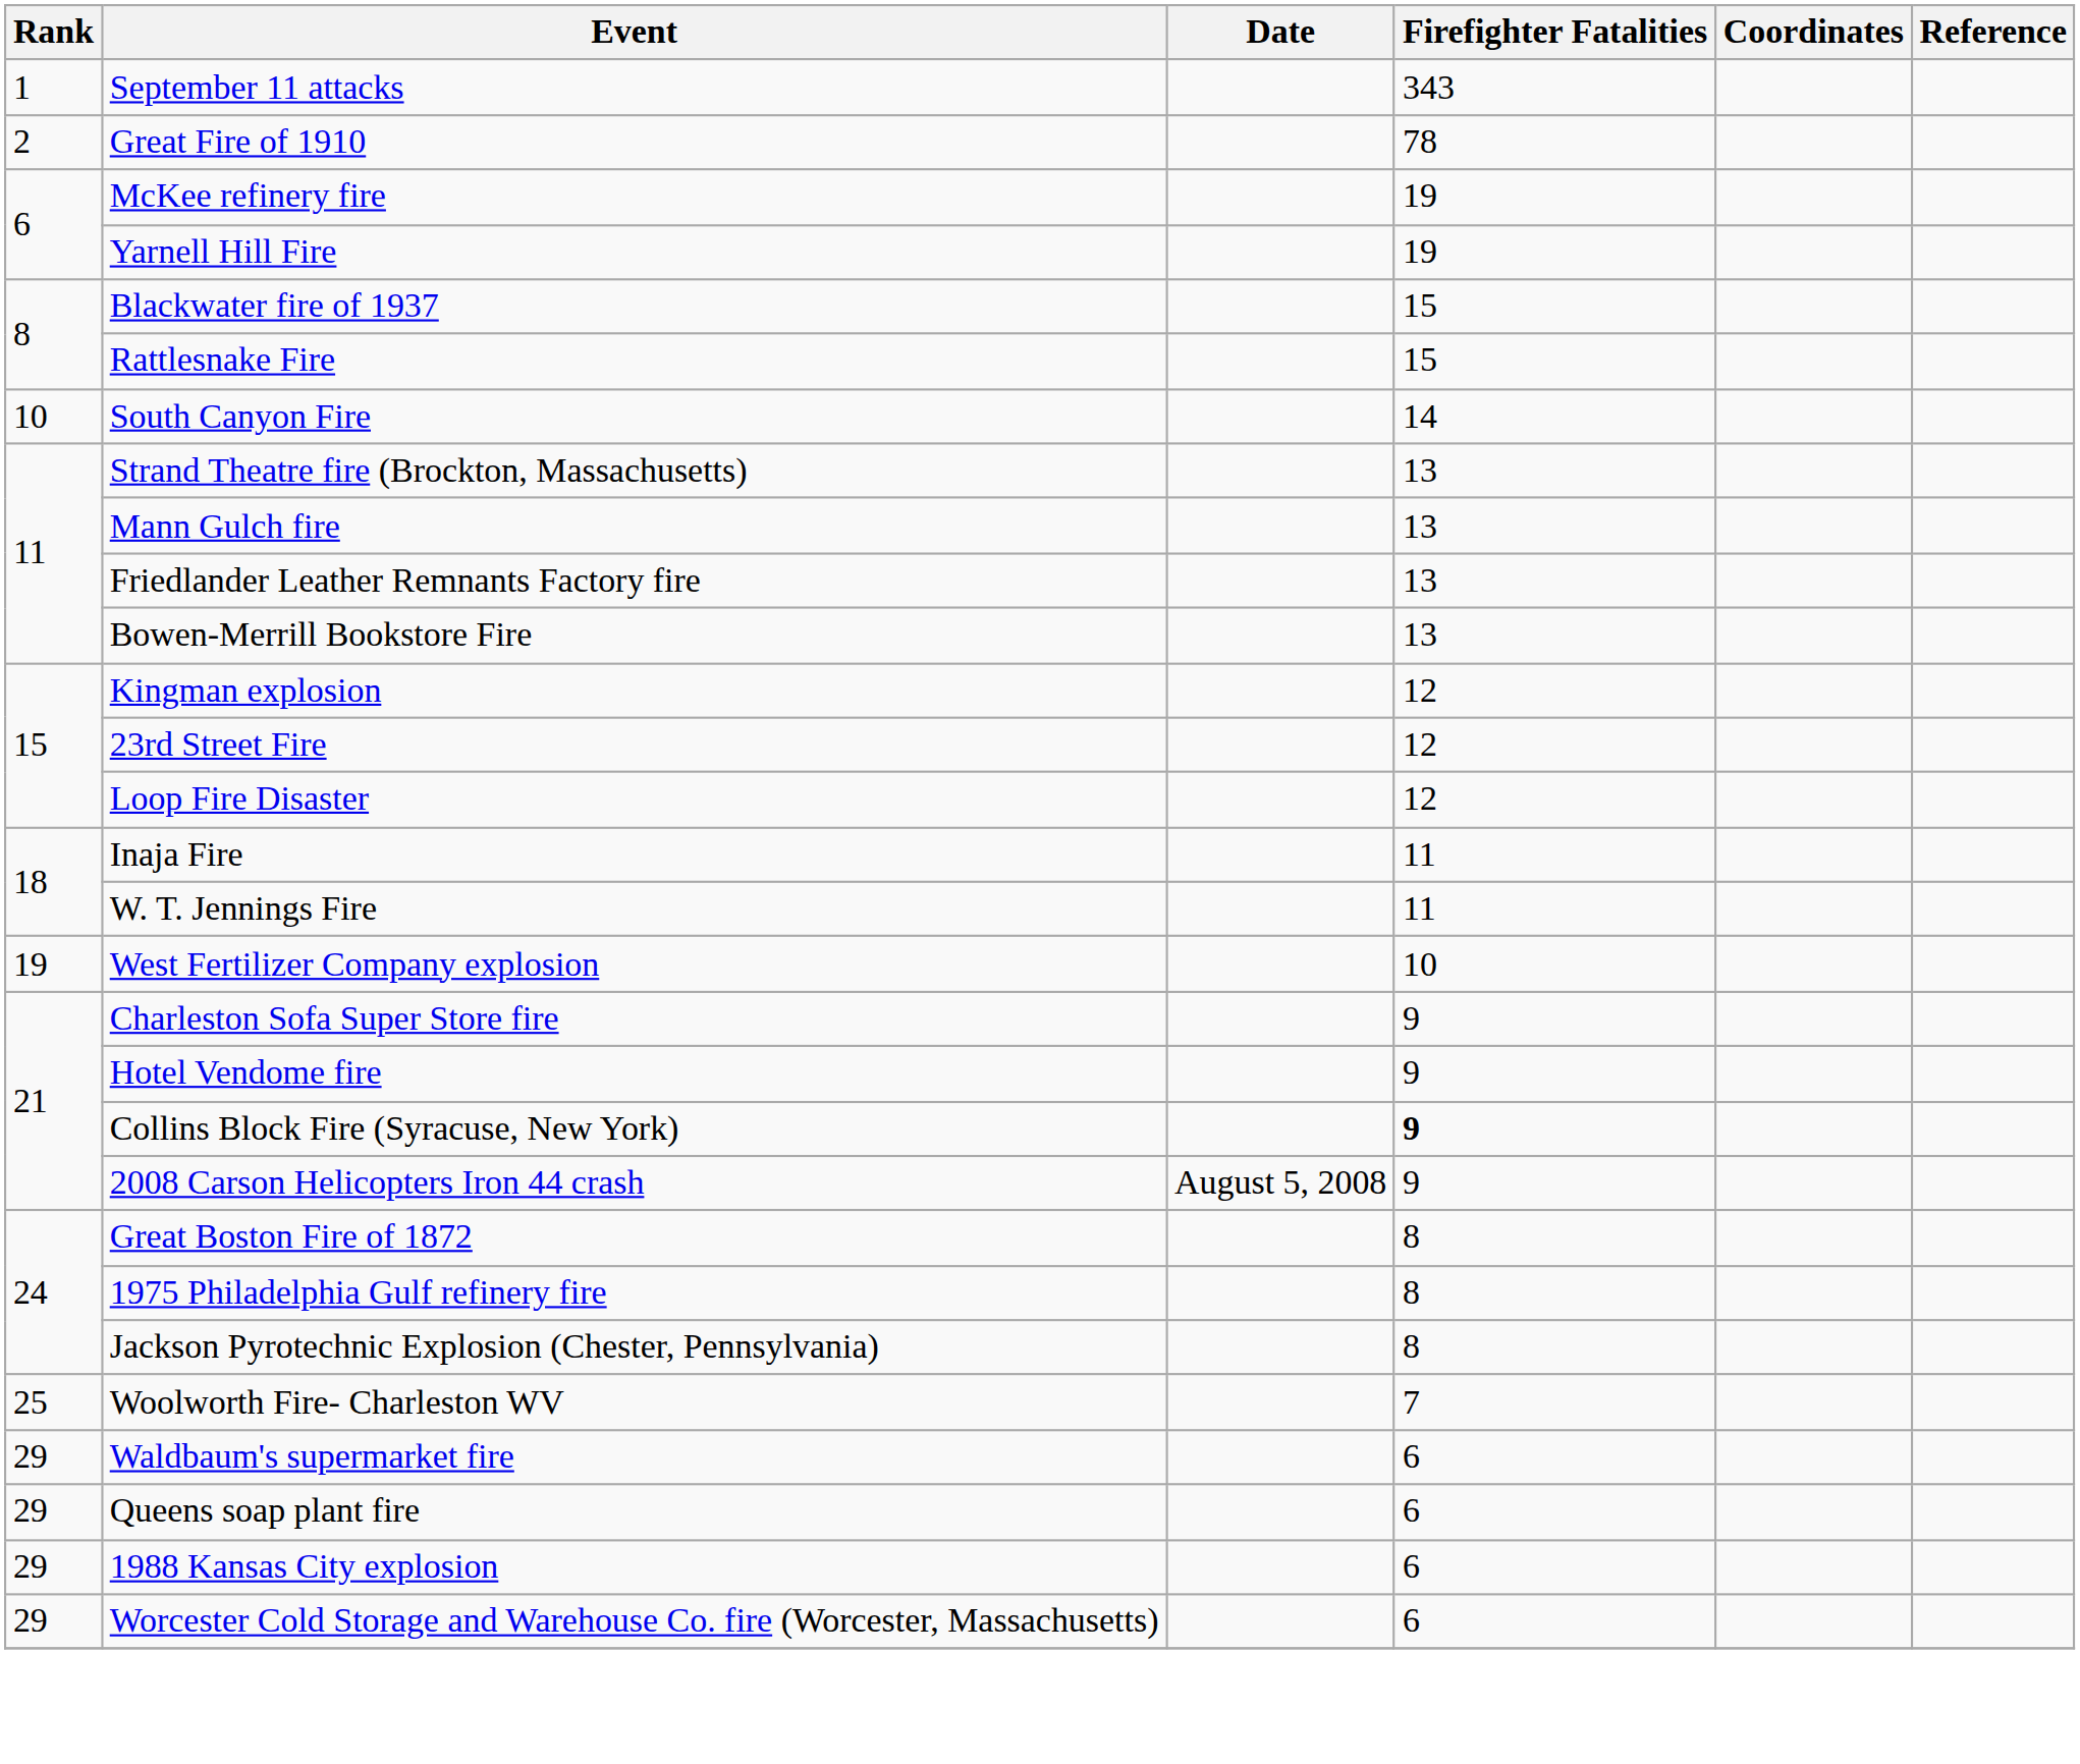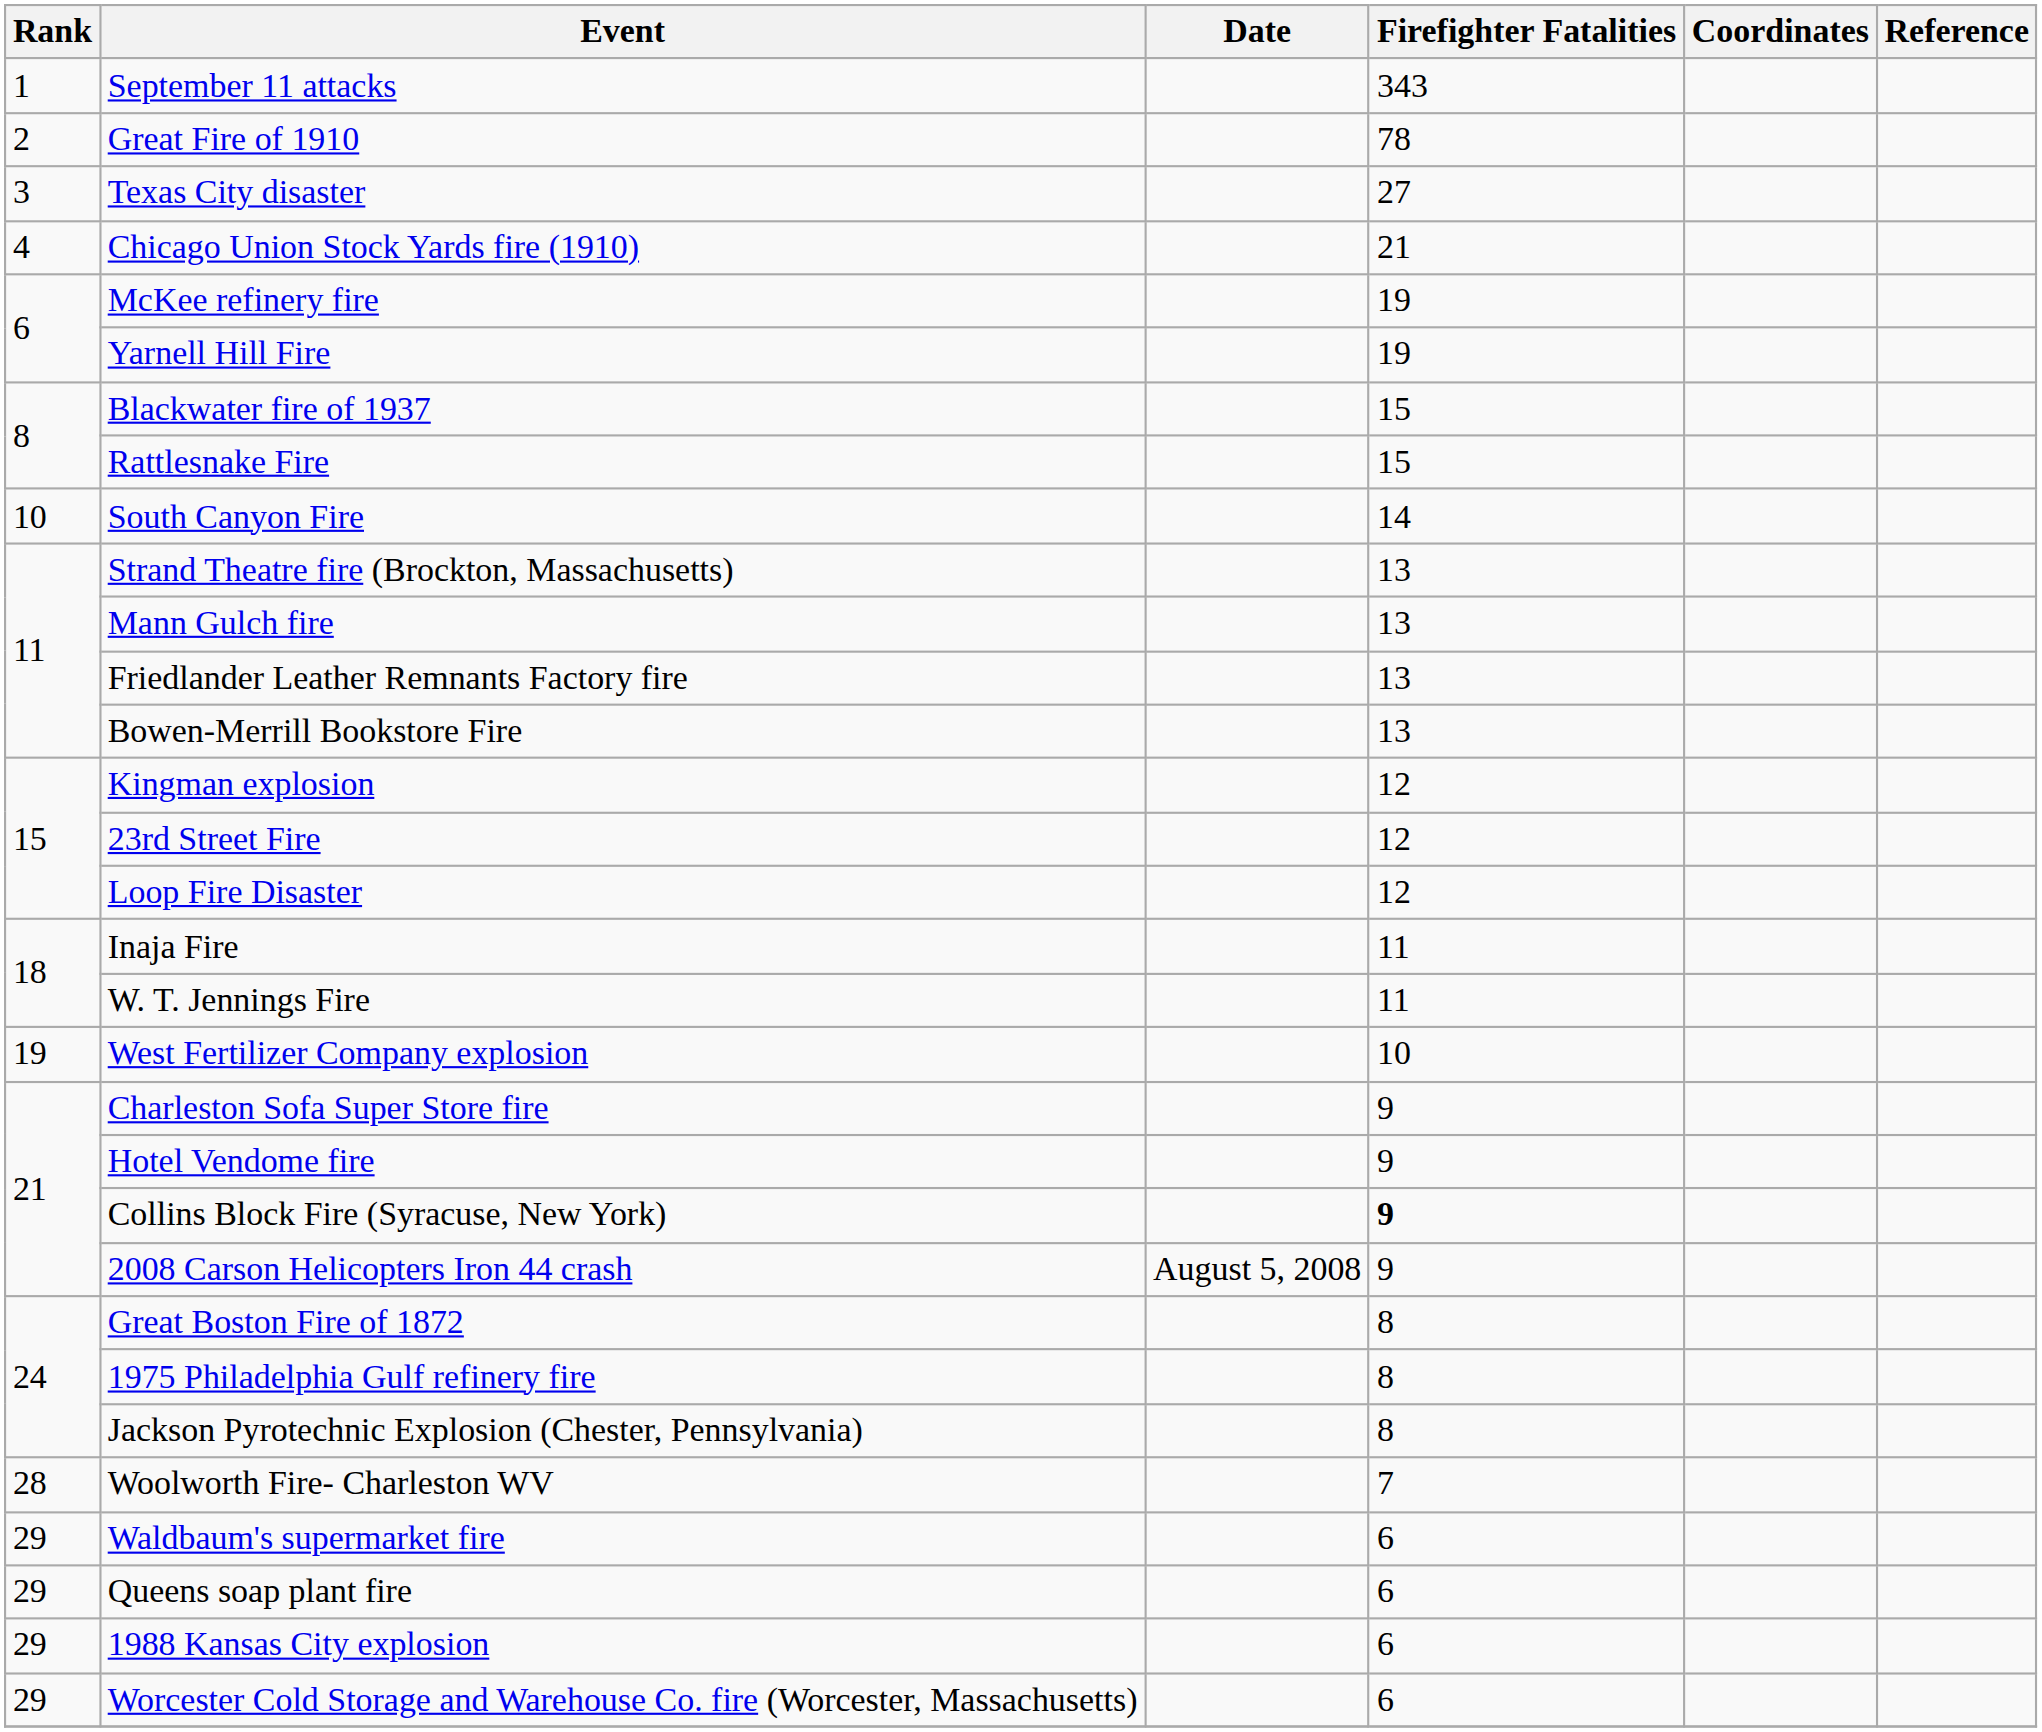 <table class="wikitable sortable">
 <tr>
 <th data-sort-type="number">Rank</th>
 <th>Event</th>
 <th>Date</th>
 <th data-sort-type="number">Firefighter Fatalities</th>
 <th>Coordinates</th>
 <th>Reference</th>
 </tr>
 <tr>
 <td>1</td>
 <td><a href='#'>September 11 attacks</a></td>
 <td></td>
 <td>343</td>
 <td></td>
 <td></td>
 </tr>
 <tr>
 <td>2</td>
 <td><a href='#'>Great Fire of 1910</a></td>
 <td></td>
 <td>78</td>
+<td></td>
+<td></td>
+</tr>
+<tr>
+<td>3</td>
+<td><a href='#'>Texas City disaster</a></td>
+<td></td>
+<td>27</td>
+<td></td>
+<td></td>
+</tr>
+<tr>
+<td>4</td>
+<td><a href='#'>Chicago Union Stock Yards fire (1910)</a></td>
+<td></td>
+<td>21</td>
 <td></td>
 <td></td>
 </tr>
 <tr>
 <td rowspan=2>6</td>
 <td><a href='#'>McKee refinery fire</a></td>
 <td></td>
 <td>19</td>
 <td></td>
 <td></td>
 </tr>
 <tr>
 <td><a href='#'>Yarnell Hill Fire</a></td>
 <td></td>
 <td>19</td>
 <td></td>
 <td></td>
 </tr>
 <tr>
 <td rowspan=2>8</td>
 <td><a href='#'>Blackwater fire of 1937</a></td>
 <td></td>
 <td>15</td>
 <td></td>
 <td></td>
 </tr>
 <tr>
 <td><a href='#'>Rattlesnake Fire</a></td>
 <td></td>
 <td>15</td>
 <td></td>
 <td></td>
 </tr>
 <tr>
 <td>10</td>
 <td><a href='#'>South Canyon Fire</a></td>
 <td></td>
 <td>14</td>
 <td></td>
 <td></td>
 </tr>
 <tr>
 <td rowspan=4>11</td>
 <td><a href='#'>Strand Theatre fire</a> (Brockton, Massachusetts)</td>
 <td></td>
 <td>13</td>
 <td></td>
 <td></td>
 </tr>
 <tr>
 <td><a href='#'>Mann Gulch fire</a></td>
 <td></td>
 <td>13</td>
 <td></td>
 <td></td>
 </tr>
 <tr>
 <td>Friedlander Leather Remnants Factory fire</td>
 <td></td>
 <td>13</td>
 <td></td>
 <td></td>
 </tr>
 <tr>
 <td>Bowen-Merrill Bookstore Fire</td>
 <td></td>
 <td>13</td>
 <td></td>
 <td></td>
 </tr>
 <tr>
 <td rowspan=3>15</td>
 <td><a href='#'>Kingman explosion</a></td>
 <td></td>
 <td>12</td>
 <td></td>
 <td></td>
 </tr>
 <tr>
 <td><a href='#'>23rd Street Fire</a></td>
 <td></td>
 <td>12</td>
 <td></td>
 <td></td>
 </tr>
 <tr>
 <td><a href='#'>Loop Fire Disaster</a></td>
 <td></td>
 <td>12</td>
 <td> </td>
 <td></td>
 </tr>
 <tr>
 <td rowspan=2>18</td>
 <td>Inaja Fire</td>
 <td></td>
 <td>11</td>
 <td></td>
 <td></td>
 </tr>
 <tr>
 <td>W. T. Jennings Fire</td>
 <td></td>
 <td>11</td>
 <td></td>
 <td></td>
 </tr>
 <tr>
 <td>19</td>
 <td><a href='#'>West Fertilizer Company explosion</a></td>
 <td></td>
 <td>10</td>
 <td></td>
 <td></td>
 </tr>
 <tr>
 <td rowspan=4>21</td>
 <td><a href='#'>Charleston Sofa Super Store fire</a></td>
 <td></td>
 <td>9</td>
 <td></td>
 <td></td>
 </tr>
 <tr>
 <td><a href='#'>Hotel Vendome fire</a></td>
 <td></td>
 <td>9</td>
 <td></td>
 <td></td>
 </tr>
 <tr>
 <td>Collins Block Fire (Syracuse, New York)</td>
 <td></td>
 <td><strong>9</strong></td>
 <td></td>
 <td></td>
 </tr>
 <tr>
 <td><a href='#'>2008 Carson Helicopters Iron 44 crash</a></td>
 <td>August 5, 2008</td>
 <td>9</td>
 <td></td>
 <td></td>
 </tr>
 <tr>
 <td rowspan="3">24</td>
 <td><a href='#'>Great Boston Fire of 1872</a></td>
 <td></td>
 <td>8</td>
 <td></td>
 <td></td>
 </tr>
 <tr>
 <td><a href='#'>1975 Philadelphia Gulf refinery fire</a></td>
 <td></td>
 <td>8</td>
 <td></td>
 <td></td>
 </tr>
 <tr>
 <td>Jackson Pyrotechnic Explosion (Chester, Pennsylvania)</td>
 <td></td>
 <td>8</td>
 <td></td>
 <td></td>
 </tr>
 <tr>
-<td>25</td>
+<td>28</td>
 <td>Woolworth Fire- Charleston WV</td>
 <td></td>
 <td>7</td>
 <td></td>
 <td></td>
 </tr>
 <tr>
 <td>29</td>
 <td><a href='#'>Waldbaum's supermarket fire</a></td>
 <td></td>
 <td>6</td>
 <td></td>
 <td></td>
 </tr>
 <tr>
 <td>29</td>
 <td>Queens soap plant fire</td>
 <td></td>
 <td>6</td>
 <td></td>
 <td></td>
 </tr>
 <tr>
 <td>29</td>
 <td><a href='#'>1988 Kansas City explosion</a></td>
 <td></td>
 <td>6</td>
 <td></td>
 <td></td>
 </tr>
 <tr>
 <td>29</td>
 <td><a href='#'>Worcester Cold Storage and Warehouse Co. fire</a> (Worcester, Massachusetts)</td>
 <td></td>
 <td>6</td>
 <td></td>
 <td></td>
 </tr>
 <tr>
 </tr>
 </table>
